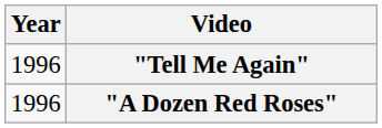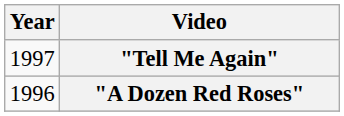 <table class="wikitable plainrowheaders">
 <tr>
 <th>Year</th>
 <th style="width:12em;">Video</th>
 </tr>
 <tr>
-<td>1996</td>
+<td>1997</td>
 <th scope="row">"Tell Me Again"</th>
 </tr>
 <tr>
 <td>1996</td>
 <th scope="row">"A Dozen Red Roses"</th>
 </tr>
 </table>
